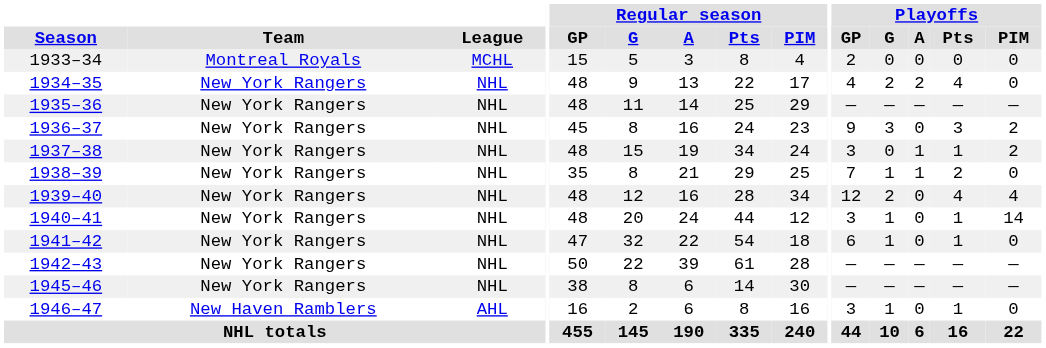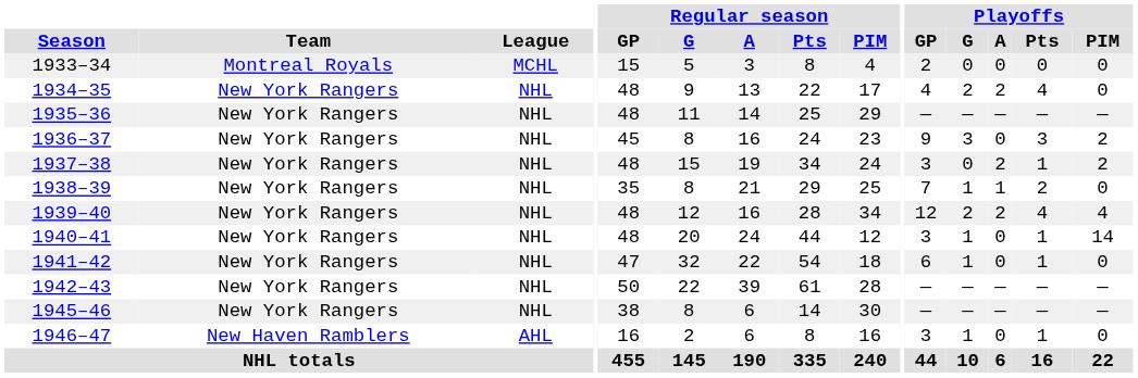 <table border="0" cellpadding="1" cellspacing="0" style="text-align:center; width:60em">
 <tr bgcolor="#e0e0e0">
 <th colspan="3" bgcolor="#ffffff"></th>
 <th rowspan="100" bgcolor="#ffffff"></th>
 <th colspan="5"><a href='#'>Regular season</a></th>
 <th rowspan="100" bgcolor="#ffffff"></th>
 <th colspan="5"><a href='#'>Playoffs</a></th>
 </tr>
 <tr bgcolor="#e0e0e0">
 <th><a href='#'>Season</a></th>
 <th>Team</th>
 <th>League</th>
 <th>GP</th>
 <th><a href='#'>G</a></th>
 <th><a href='#'>A</a></th>
 <th><a href='#'>Pts</a></th>
 <th><a href='#'>PIM</a></th>
 <th>GP</th>
 <th>G</th>
 <th>A</th>
 <th>Pts</th>
 <th>PIM</th>
 </tr>
 <tr style="background:#f0f0f0;">
 <td>1933–34</td>
 <td><a href='#'>Montreal Royals</a></td>
 <td><a href='#'>MCHL</a></td>
 <td>15</td>
 <td>5</td>
 <td>3</td>
 <td>8</td>
 <td>4</td>
 <td>2</td>
 <td>0</td>
 <td>0</td>
 <td>0</td>
 <td>0</td>
 </tr>
 <tr>
 <td><a href='#'>1934–35</a></td>
 <td><a href='#'>New York Rangers</a></td>
 <td><a href='#'>NHL</a></td>
 <td>48</td>
 <td>9</td>
 <td>13</td>
 <td>22</td>
 <td>17</td>
 <td>4</td>
 <td>2</td>
 <td>2</td>
 <td>4</td>
 <td>0</td>
 </tr>
 <tr style="background:#f0f0f0;">
 <td><a href='#'>1935–36</a></td>
 <td>New York Rangers</td>
 <td>NHL</td>
 <td>48</td>
 <td>11</td>
 <td>14</td>
 <td>25</td>
 <td>29</td>
 <td>—</td>
 <td>—</td>
 <td>—</td>
 <td>—</td>
 <td>—</td>
 </tr>
 <tr>
 <td><a href='#'>1936–37</a></td>
 <td>New York Rangers</td>
 <td>NHL</td>
 <td>45</td>
 <td>8</td>
 <td>16</td>
 <td>24</td>
 <td>23</td>
 <td>9</td>
 <td>3</td>
 <td>0</td>
 <td>3</td>
 <td>2</td>
 </tr>
 <tr style="background:#f0f0f0;">
 <td><a href='#'>1937–38</a></td>
 <td>New York Rangers</td>
 <td>NHL</td>
 <td>48</td>
 <td>15</td>
 <td>19</td>
 <td>34</td>
 <td>24</td>
 <td>3</td>
 <td>0</td>
-<td>1</td>
+<td>2</td>
 <td>1</td>
 <td>2</td>
 </tr>
 <tr>
 <td><a href='#'>1938–39</a></td>
 <td>New York Rangers</td>
 <td>NHL</td>
 <td>35</td>
 <td>8</td>
 <td>21</td>
 <td>29</td>
 <td>25</td>
 <td>7</td>
 <td>1</td>
 <td>1</td>
 <td>2</td>
 <td>0</td>
 </tr>
 <tr style="background:#f0f0f0;">
 <td><a href='#'>1939–40</a></td>
 <td>New York Rangers</td>
 <td>NHL</td>
 <td>48</td>
 <td>12</td>
 <td>16</td>
 <td>28</td>
 <td>34</td>
 <td>12</td>
 <td>2</td>
-<td>0</td>
+<td>2</td>
 <td>4</td>
 <td>4</td>
 </tr>
 <tr>
 <td><a href='#'>1940–41</a></td>
 <td>New York Rangers</td>
 <td>NHL</td>
 <td>48</td>
 <td>20</td>
 <td>24</td>
 <td>44</td>
 <td>12</td>
 <td>3</td>
 <td>1</td>
 <td>0</td>
 <td>1</td>
 <td>14</td>
 </tr>
 <tr style="background:#f0f0f0;">
 <td><a href='#'>1941–42</a></td>
 <td>New York Rangers</td>
 <td>NHL</td>
 <td>47</td>
 <td>32</td>
 <td>22</td>
 <td>54</td>
 <td>18</td>
 <td>6</td>
 <td>1</td>
 <td>0</td>
 <td>1</td>
 <td>0</td>
 </tr>
 <tr>
 <td><a href='#'>1942–43</a></td>
 <td>New York Rangers</td>
 <td>NHL</td>
 <td>50</td>
 <td>22</td>
 <td>39</td>
 <td>61</td>
 <td>28</td>
 <td>—</td>
 <td>—</td>
 <td>—</td>
 <td>—</td>
 <td>—</td>
 </tr>
 <tr style="background:#f0f0f0;">
 <td><a href='#'>1945–46</a></td>
 <td>New York Rangers</td>
 <td>NHL</td>
 <td>38</td>
 <td>8</td>
 <td>6</td>
 <td>14</td>
 <td>30</td>
 <td>—</td>
 <td>—</td>
 <td>—</td>
 <td>—</td>
 <td>—</td>
 </tr>
 <tr>
 <td><a href='#'>1946–47</a></td>
 <td><a href='#'>New Haven Ramblers</a></td>
 <td><a href='#'>AHL</a></td>
 <td>16</td>
 <td>2</td>
 <td>6</td>
 <td>8</td>
 <td>16</td>
 <td>3</td>
 <td>1</td>
 <td>0</td>
 <td>1</td>
 <td>0</td>
 </tr>
 <tr bgcolor="#e0e0e0">
 <th colspan="3">NHL totals</th>
 <th>455</th>
 <th>145</th>
 <th>190</th>
 <th>335</th>
 <th>240</th>
 <th>44</th>
 <th>10</th>
 <th>6</th>
 <th>16</th>
 <th>22</th>
 </tr>
 </table>
